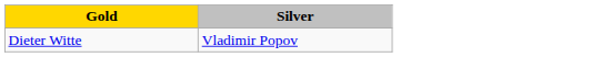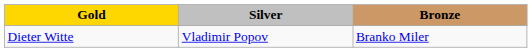 <table class="wikitable" style="text-align:left">
 <tr align="center">
 <td width=200 bgcolor=gold><strong>Gold</strong></td>
 <td width=200 bgcolor=silver><strong>Silver</strong></td>
+<td width=200 bgcolor=CC9966><strong>Bronze</strong></td>
 </tr>
 <tr>
 <td><a href='#'>Dieter Witte</a><br><em></em></td>
 <td><a href='#'>Vladimir Popov</a><br><em></em></td>
+<td><a href='#'>Branko Miler</a><br><em></em></td>
 </tr>
 </table>
